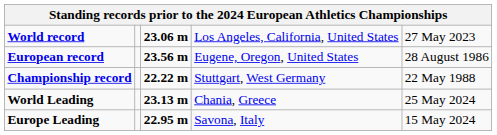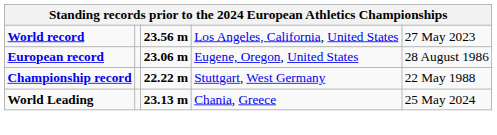 <table class="wikitable">
 <tr>
 <th colspan="5">Standing records prior to the 2024 European Athletics Championships</th>
 </tr>
 <tr>
 <td><strong><a href='#'>World record</a></strong></td>
 <td></td>
-<td><strong>23.06 m</strong></td>
+<td><strong>23.56 m</strong></td>
 <td><a href='#'>Los Angeles, California</a>, <a href='#'>United States</a></td>
 <td>27 May 2023</td>
 </tr>
 <tr>
 <td><strong><a href='#'>European record</a></strong></td>
 <td></td>
-<td><strong>23.56 m</strong></td>
+<td><strong>23.06 m</strong></td>
 <td><a href='#'>Eugene, Oregon</a>, <a href='#'>United States</a></td>
 <td>28 August 1986</td>
 </tr>
 <tr>
 <td><strong><a href='#'>Championship record</a></strong></td>
 <td></td>
 <td><strong>22.22 m</strong></td>
 <td><a href='#'>Stuttgart</a>, <a href='#'>West Germany</a></td>
 <td>22 May 1988</td>
 </tr>
 <tr>
 <td><strong>World Leading</strong></td>
 <td></td>
 <td><strong>23.13 m</strong></td>
 <td><a href='#'>Chania</a>, <a href='#'>Greece</a></td>
 <td>25 May 2024</td>
 </tr>
-<tr>
-<td><strong>Europe Leading</strong></td>
-<td></td>
-<td><strong>22.95 m</strong></td>
-<td><a href='#'>Savona</a>, <a href='#'>Italy</a></td>
-<td>15 May 2024</td>
-</tr>
 </table>
